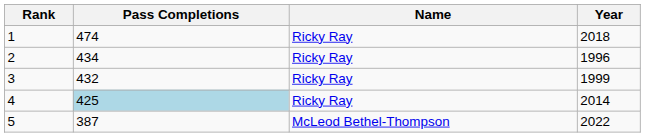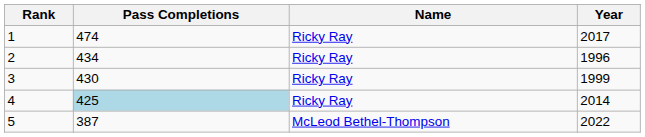 <table class="wikitable" style="width:60%; text-align:left; border-collapse:collapse;">
 <tr>
 <th>Rank</th>
 <th>Pass Completions</th>
 <th>Name</th>
 <th>Year</th>
 </tr>
 <tr>
 <td>1</td>
 <td>474</td>
 <td><a href='#'>Ricky Ray</a></td>
-<td>2018</td>
+<td>2017</td>
 </tr>
 <tr>
 <td>2</td>
 <td>434</td>
 <td><a href='#'>Ricky Ray</a></td>
 <td>1996</td>
 </tr>
 <tr>
 <td>3</td>
-<td>432</td>
+<td>430</td>
 <td><a href='#'>Ricky Ray</a></td>
 <td>1999</td>
 </tr>
 <tr>
 <td>4</td>
 <td style="background: lightblue;">425</td>
 <td><a href='#'>Ricky Ray</a></td>
 <td>2014</td>
 </tr>
 <tr>
 <td>5</td>
 <td>387</td>
 <td><a href='#'>McLeod Bethel-Thompson</a></td>
 <td>2022</td>
 </tr>
 </table>
